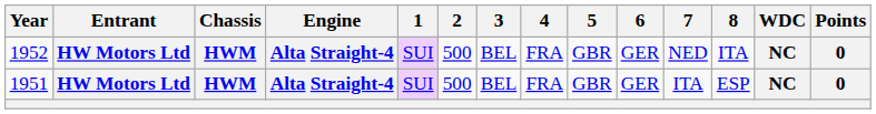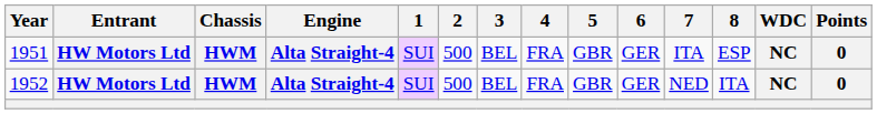 <table class="wikitable" style="text-align:center; font-size:90%">
 <tr>
 <th>Year</th>
 <th>Entrant</th>
 <th>Chassis</th>
 <th>Engine</th>
 <th>1</th>
 <th>2</th>
 <th>3</th>
 <th>4</th>
 <th>5</th>
 <th>6</th>
 <th>7</th>
 <th>8</th>
 <th>WDC</th>
 <th>Points</th>
 </tr>
 <tr>
+<td><a href='#'>1951</a></td>
+<th><a href='#'>HW Motors Ltd</a></th>
+<th><a href='#'>HWM</a></th>
+<th><a href='#'>Alta</a> <a href='#'>Straight-4</a></th>
+<td style="background:#EFCFFF;"><a href='#'>SUI</a><br></td>
+<td><a href='#'>500</a></td>
+<td><a href='#'>BEL</a></td>
+<td><a href='#'>FRA</a></td>
+<td><a href='#'>GBR</a></td>
+<td><a href='#'>GER</a></td>
+<td><a href='#'>ITA</a></td>
+<td><a href='#'>ESP</a></td>
+<th>NC</th>
+<th>0</th>
+</tr>
+<tr>
 <td><a href='#'>1952</a></td>
 <th><a href='#'>HW Motors Ltd</a></th>
 <th><a href='#'>HWM</a></th>
 <th><a href='#'>Alta</a> <a href='#'>Straight-4</a></th>
 <td style="background:#EFCFFF;"><a href='#'>SUI</a><br></td>
 <td><a href='#'>500</a></td>
 <td><a href='#'>BEL</a></td>
 <td><a href='#'>FRA</a></td>
 <td><a href='#'>GBR</a></td>
 <td><a href='#'>GER</a></td>
 <td><a href='#'>NED</a></td>
 <td><a href='#'>ITA</a></td>
 <th>NC</th>
 <th>0</th>
 </tr>
 <tr>
-<td><a href='#'>1951</a></td>
-<th><a href='#'>HW Motors Ltd</a></th>
-<th><a href='#'>HWM</a></th>
-<th><a href='#'>Alta</a> <a href='#'>Straight-4</a></th>
-<td style="background:#EFCFFF;"><a href='#'>SUI</a><br></td>
-<td><a href='#'>500</a></td>
-<td><a href='#'>BEL</a></td>
-<td><a href='#'>FRA</a></td>
-<td><a href='#'>GBR</a></td>
-<td><a href='#'>GER</a></td>
-<td><a href='#'>ITA</a></td>
-<td><a href='#'>ESP</a></td>
-<th>NC</th>
-<th>0</th>
-</tr>
-<tr>
 <th colspan="14"></th>
 </tr>
 </table>
